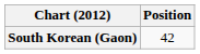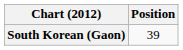 <table class="wikitable plainrowheaders">
 <tr>
 <th scope="col">Chart (2012)</th>
 <th scope="col">Position</th>
 </tr>
 <tr>
 <th scope="row">South Korean (Gaon)</th>
-<td style="text-align:center;">42</td>
+<td style="text-align:center;">39</td>
 </tr>
 </table>
